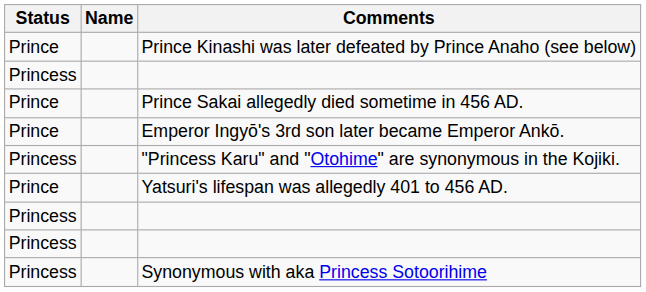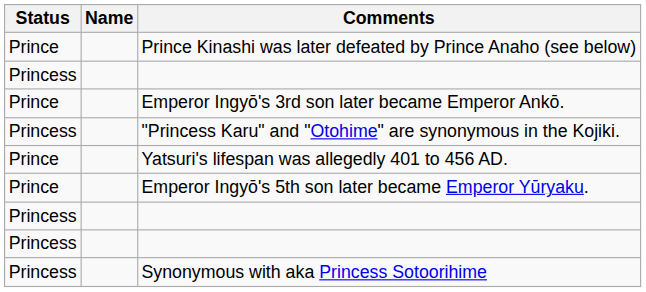 <table class="wikitable">
 <tr>
 <th>Status</th>
 <th>Name</th>
 <th>Comments</th>
 </tr>
 <tr>
 <td>Prince</td>
 <td></td>
 <td>Prince Kinashi was later defeated by Prince Anaho (see below)</td>
 </tr>
 <tr>
 <td>Princess</td>
 <td></td>
 <td></td>
 </tr>
 <tr>
 <td>Prince</td>
 <td></td>
-<td>Prince Sakai allegedly died sometime in 456 AD.</td>
-</tr>
-<tr>
-<td>Prince</td>
-<td></td>
 <td>Emperor Ingyō's 3rd son later became Emperor Ankō.</td>
 </tr>
 <tr>
 <td>Princess</td>
 <td></td>
 <td>"Princess Karu" and "<a href='#'>Otohime</a>" are synonymous in the Kojiki.</td>
 </tr>
 <tr>
 <td>Prince</td>
 <td></td>
 <td>Yatsuri's lifespan was allegedly 401 to 456 AD.</td>
+</tr>
+<tr>
+<td>Prince</td>
+<td></td>
+<td>Emperor Ingyō's 5th son later became <a href='#'>Emperor Yūryaku</a>.</td>
 </tr>
 <tr>
 <td>Princess</td>
 <td></td>
 <td></td>
 </tr>
 <tr>
 <td>Princess</td>
 <td></td>
 <td></td>
 </tr>
 <tr>
 <td>Princess</td>
 <td></td>
 <td>Synonymous with  aka <a href='#'>Princess Sotoorihime</a></td>
 </tr>
 </table>
